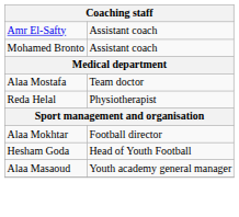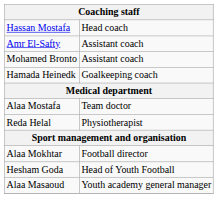 <table class="wikitable">
 <tr>
 <th colspan="2">Coaching staff</th>
+</tr>
+<tr>
+<td> <a href='#'>Hassan Mostafa</a></td>
+<td>Head coach</td>
 </tr>
 <tr>
 <td> <a href='#'>Amr El-Safty</a></td>
 <td>Assistant coach</td>
 </tr>
 <tr>
 <td> Mohamed Bronto</td>
 <td>Assistant coach</td>
+</tr>
+<tr>
+<td> Hamada Heinedk</td>
+<td>Goalkeeping coach</td>
 </tr>
 <tr>
 <th colspan="2">Medical department</th>
 </tr>
 <tr>
 <td> Alaa Mostafa</td>
 <td>Team doctor</td>
 </tr>
 <tr>
 <td> Reda Helal</td>
 <td>Physiotherapist</td>
 </tr>
 <tr>
 <th colspan="2">Sport management and organisation</th>
 </tr>
 <tr>
 <td> Alaa Mokhtar</td>
 <td>Football director</td>
 </tr>
 <tr>
 <td> Hesham Goda</td>
 <td>Head of Youth Football</td>
 </tr>
 <tr>
 <td> Alaa Masaoud</td>
 <td>Youth academy general manager</td>
 </tr>
 <tr>
 </tr>
 </table>
